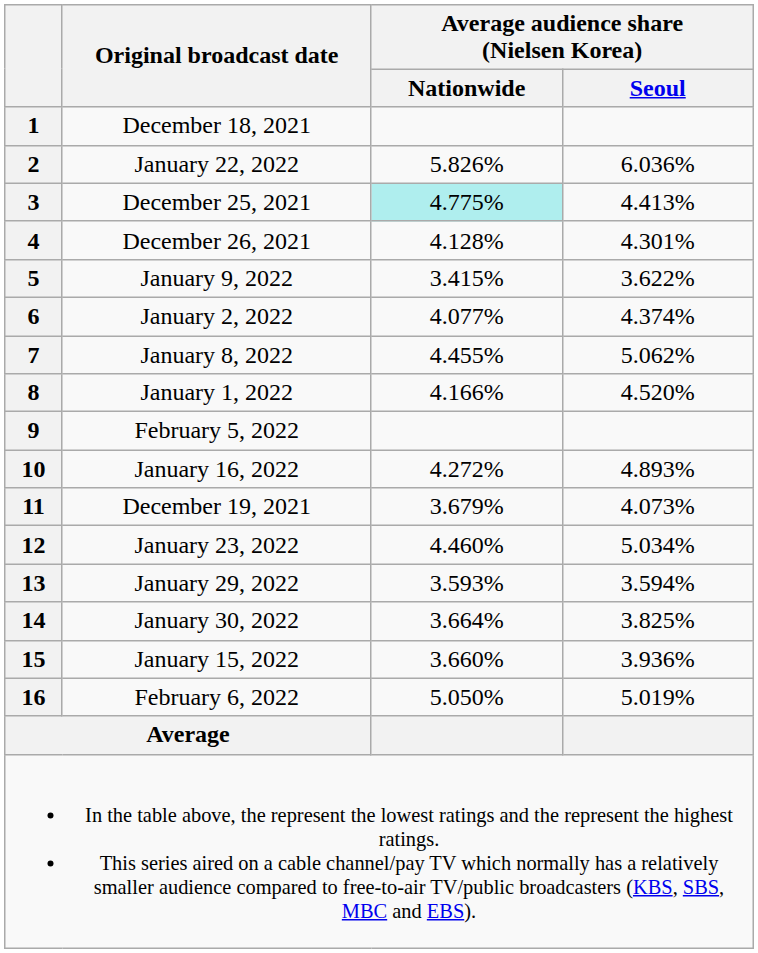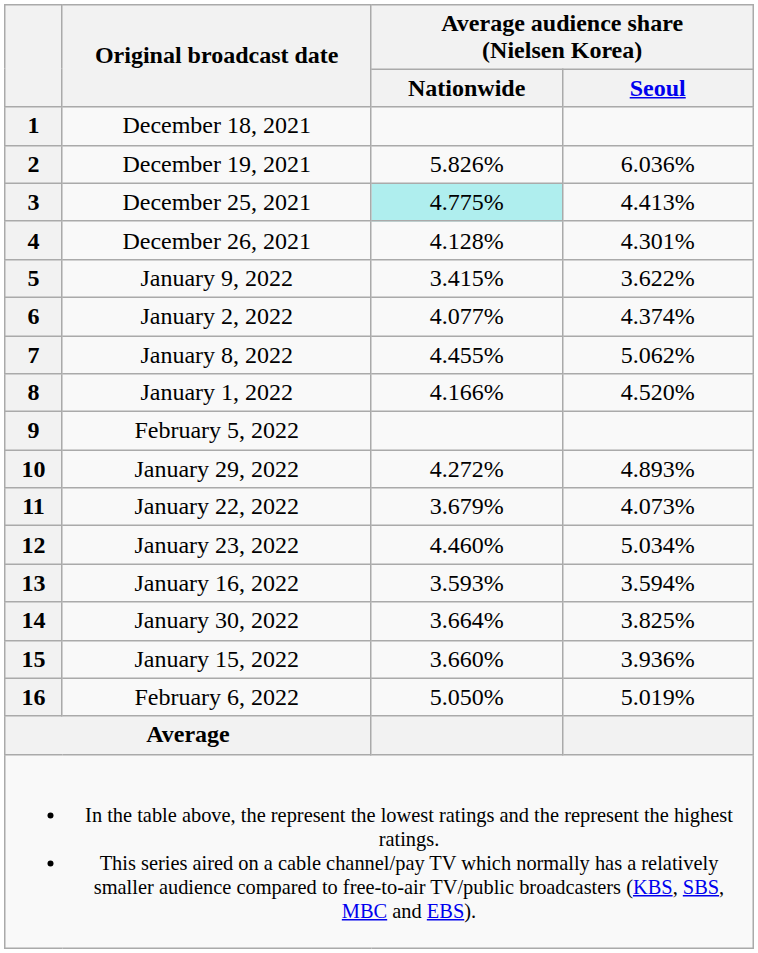 <table class="wikitable" style="text-align:center; max-width:500px; margin-left: auto; margin-right: auto; border: none;">
 <tr>
 </tr>
 <tr>
 <th rowspan="2"></th>
 <th rowspan="2">Original broadcast date</th>
 <th colspan="2">Average audience share<br>(Nielsen Korea)</th>
 </tr>
 <tr>
 <th width="120">Nationwide</th>
 <th width="120"><a href='#'>Seoul</a></th>
 </tr>
 <tr>
 <th>1</th>
 <td>December 18, 2021</td>
 <td> </td>
 <td> </td>
 </tr>
 <tr>
 <th>2</th>
-<td>January 22, 2022</td>
+<td>December 19, 2021</td>
 <td>5.826% </td>
 <td>6.036% </td>
 </tr>
 <tr>
 <th>3</th>
 <td>December 25, 2021</td>
 <td style="background: paleturquoise;">4.775% </td>
 <td>4.413% </td>
 </tr>
 <tr>
 <th>4</th>
 <td>December 26, 2021</td>
 <td>4.128% </td>
 <td>4.301% </td>
 </tr>
 <tr>
 <th>5</th>
 <td>January 9, 2022</td>
 <td>3.415% </td>
 <td>3.622% </td>
 </tr>
 <tr>
 <th>6</th>
 <td>January 2, 2022</td>
 <td>4.077% </td>
 <td>4.374% </td>
 </tr>
 <tr>
 <th>7</th>
 <td>January 8, 2022</td>
 <td>4.455% </td>
 <td>5.062% </td>
 </tr>
 <tr>
 <th>8</th>
 <td>January 1, 2022</td>
 <td>4.166% </td>
 <td>4.520% </td>
 </tr>
 <tr>
 <th>9</th>
 <td>February 5, 2022</td>
 <td> </td>
 <td> </td>
 </tr>
 <tr>
 <th>10</th>
-<td>January 16, 2022</td>
+<td>January 29, 2022</td>
 <td>4.272% </td>
 <td>4.893% </td>
 </tr>
 <tr>
 <th>11</th>
-<td>December 19, 2021</td>
+<td>January 22, 2022</td>
 <td>3.679% </td>
 <td>4.073% </td>
 </tr>
 <tr>
 <th>12</th>
 <td>January 23, 2022</td>
 <td>4.460% </td>
 <td>5.034% </td>
 </tr>
 <tr>
 <th>13</th>
-<td>January 29, 2022</td>
+<td>January 16, 2022</td>
 <td>3.593% </td>
 <td>3.594% </td>
 </tr>
 <tr>
 <th>14</th>
 <td>January 30, 2022</td>
 <td>3.664% </td>
 <td>3.825% </td>
 </tr>
 <tr>
 <th>15</th>
 <td>January 15, 2022</td>
 <td>3.660% </td>
 <td>3.936% </td>
 </tr>
 <tr>
 <th>16</th>
 <td>February 6, 2022</td>
 <td>5.050% </td>
 <td>5.019% </td>
 </tr>
 <tr>
 <th colspan="2">Average</th>
 <th></th>
 <th></th>
 </tr>
 <tr>
 <td colspan="4" style="font-size:85%"><br><ul><li>In the table above, the <strong></strong> represent the lowest ratings and the <strong></strong> represent the highest ratings.</li><li>This series aired on a cable channel/pay TV which normally has a relatively smaller audience compared to free-to-air TV/public broadcasters (<a href='#'>KBS</a>, <a href='#'>SBS</a>, <a href='#'>MBC</a> and <a href='#'>EBS</a>).</li></ul></td>
 </tr>
 </table>
